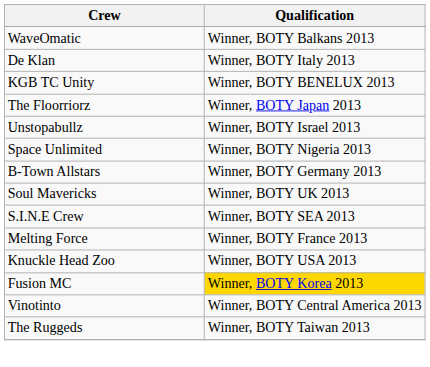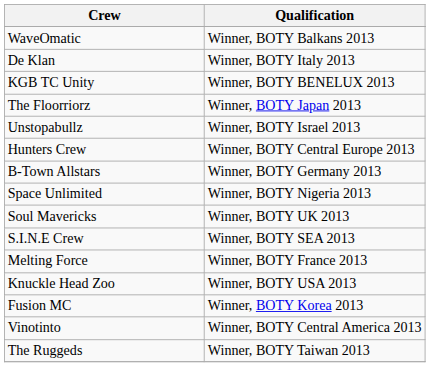 <table class="wikitable">
 <tr>
 <th width="220px">Crew</th>
 <th>Qualification</th>
 </tr>
 <tr>
 </tr>
 <tr>
 <td> WaveOmatic</td>
 <td>Winner, BOTY Balkans 2013</td>
 </tr>
 <tr>
 <td> De Klan</td>
 <td>Winner, BOTY Italy 2013</td>
 </tr>
 <tr>
 <td> KGB TC Unity</td>
 <td>Winner, BOTY BENELUX 2013</td>
 </tr>
 <tr>
 <td> The Floorriorz</td>
 <td>Winner, <a href='#'>BOTY Japan</a> 2013</td>
 </tr>
 <tr>
 <td> Unstopabullz</td>
 <td>Winner, BOTY Israel 2013</td>
 </tr>
 <tr>
-<td> Space Unlimited</td>
-<td>Winner, BOTY Nigeria 2013</td>
+<td> Hunters Crew</td>
+<td>Winner, BOTY Central Europe 2013</td>
 </tr>
 <tr>
 <td> B-Town Allstars</td>
 <td>Winner, BOTY Germany 2013</td>
+</tr>
+<tr>
+<td> Space Unlimited</td>
+<td>Winner, BOTY Nigeria 2013</td>
 </tr>
 <tr>
 <td> Soul Mavericks</td>
 <td>Winner, BOTY UK 2013</td>
 </tr>
 <tr>
 <td> S.I.N.E Crew</td>
 <td>Winner, BOTY SEA 2013</td>
 </tr>
 <tr>
 <td> Melting Force</td>
 <td>Winner, BOTY France 2013</td>
 </tr>
 <tr>
 <td> Knuckle Head Zoo</td>
 <td>Winner, BOTY USA 2013</td>
 </tr>
 <tr>
 <td> Fusion MC</td>
-<td style="background: gold;">Winner, <a href='#'>BOTY Korea</a> 2013</td>
+<td>Winner, <a href='#'>BOTY Korea</a> 2013</td>
 </tr>
 <tr>
 <td> Vinotinto</td>
 <td>Winner, BOTY Central America 2013</td>
 </tr>
 <tr>
 <td> The Ruggeds</td>
 <td>Winner, BOTY Taiwan 2013</td>
 </tr>
 <tr>
 </tr>
 </table>
